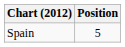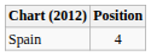 <table class="wikitable">
 <tr>
 <th scope="col">Chart (2012)</th>
 <th scope="col">Position</th>
 </tr>
 <tr>
 <td>Spain</td>
-<td style="text-align:center;">5</td>
+<td style="text-align:center;">4</td>
 </tr>
 </table>
